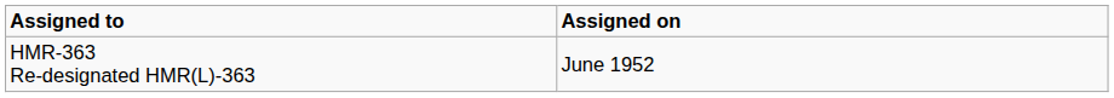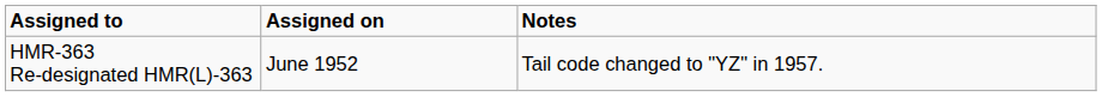 <table class="wikitable" style="width: 70%;">
 <tr>
 <td style="width: 200px;"><strong>Assigned to</strong></td>
 <td style="width: 200px;"><strong>Assigned on</strong></td>
+<td><strong>Notes</strong></td>
 </tr>
 <tr>
 <td>HMR-363<br>Re-designated HMR(L)-363</td>
 <td>June 1952</td>
+<td>Tail code changed to "YZ" in 1957.</td>
 </tr>
 </table>
